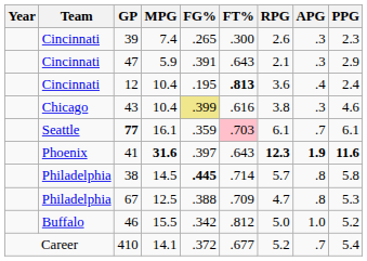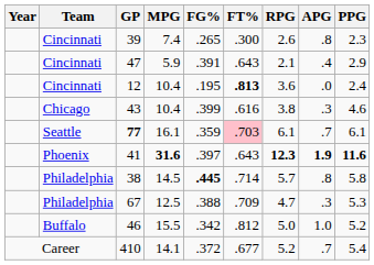 <table class="wikitable sortable" style="font-size:95%; text-align:right;">
 <tr>
 <th>Year</th>
 <th>Team</th>
 <th>GP</th>
 <th>MPG</th>
 <th>FG%</th>
 <th>FT%</th>
 <th>RPG</th>
 <th>APG</th>
 <th>PPG</th>
 </tr>
 <tr>
 <td style="text-align:left;"></td>
 <td style="text-align:left;"><a href='#'>Cincinnati</a></td>
 <td>39</td>
 <td>7.4</td>
 <td>.265</td>
 <td>.300</td>
 <td>2.6</td>
-<td>.3</td>
+<td>.8</td>
 <td>2.3</td>
 </tr>
 <tr>
 <td style="text-align:left;"></td>
 <td style="text-align:left;"><a href='#'>Cincinnati</a></td>
 <td>47</td>
 <td>5.9</td>
 <td>.391</td>
 <td>.643</td>
 <td>2.1</td>
-<td>.3</td>
+<td>.4</td>
 <td>2.9</td>
 </tr>
 <tr>
 <td style="text-align:left;"></td>
 <td style="text-align:left;"><a href='#'>Cincinnati</a></td>
 <td>12</td>
 <td>10.4</td>
 <td>.195</td>
 <td><strong>.813</strong></td>
 <td>3.6</td>
-<td>.4</td>
+<td>.0</td>
 <td>2.4</td>
 </tr>
 <tr>
 <td style="text-align:left;"></td>
 <td style="text-align:left;"><a href='#'>Chicago</a></td>
 <td>43</td>
 <td>10.4</td>
-<td style="background: khaki;">.399</td>
+<td>.399</td>
 <td>.616</td>
 <td>3.8</td>
 <td>.3</td>
 <td>4.6</td>
 </tr>
 <tr>
 <td style="text-align:left;"></td>
 <td style="text-align:left;"><a href='#'>Seattle</a></td>
 <td><strong>77</strong></td>
 <td>16.1</td>
 <td>.359</td>
 <td style="background: pink;">.703</td>
 <td>6.1</td>
 <td>.7</td>
 <td>6.1</td>
 </tr>
 <tr>
 <td style="text-align:left;"></td>
 <td style="text-align:left;"><a href='#'>Phoenix</a></td>
 <td>41</td>
 <td><strong>31.6</strong></td>
 <td>.397</td>
 <td>.643</td>
 <td><strong>12.3</strong></td>
 <td><strong>1.9</strong></td>
 <td><strong>11.6</strong></td>
 </tr>
 <tr>
 <td style="text-align:left;"></td>
 <td style="text-align:left;"><a href='#'>Philadelphia</a></td>
 <td>38</td>
 <td>14.5</td>
 <td><strong>.445</strong></td>
 <td>.714</td>
 <td>5.7</td>
 <td>.8</td>
 <td>5.8</td>
 </tr>
 <tr>
 <td style="text-align:left;"></td>
 <td style="text-align:left;"><a href='#'>Philadelphia</a></td>
 <td>67</td>
 <td>12.5</td>
 <td>.388</td>
 <td>.709</td>
 <td>4.7</td>
-<td>.8</td>
+<td>.3</td>
 <td>5.3</td>
 </tr>
 <tr>
 <td style="text-align:left;"></td>
 <td style="text-align:left;"><a href='#'>Buffalo</a></td>
 <td>46</td>
 <td>15.5</td>
 <td>.342</td>
 <td>.812</td>
 <td>5.0</td>
 <td>1.0</td>
 <td>5.2</td>
 </tr>
 <tr class="sortbottom">
 <td style="text-align:center;" colspan="2">Career</td>
 <td>410</td>
 <td>14.1</td>
 <td>.372</td>
 <td>.677</td>
 <td>5.2</td>
 <td>.7</td>
 <td>5.4</td>
 </tr>
 </table>
